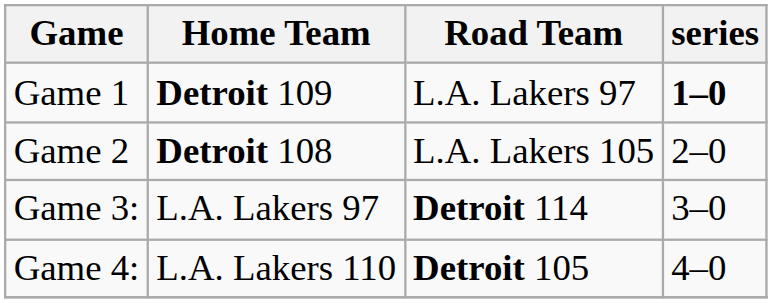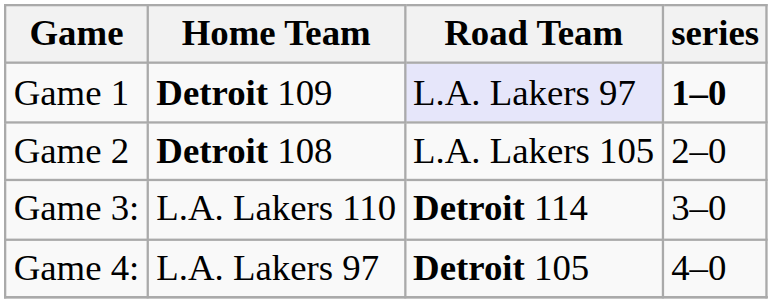 <table class="wikitable">
 <tr>
 <th>Game</th>
 <th>Home Team</th>
 <th>Road Team</th>
 <th>series</th>
 </tr>
 <tr>
 <td>Game 1</td>
 <td><strong>Detroit</strong> 109</td>
-<td>L.A. Lakers 97</td>
+<td style="background: lavender;">L.A. Lakers 97</td>
 <td><strong>1–0</strong></td>
 </tr>
 <tr>
 <td>Game 2</td>
 <td><strong>Detroit</strong> 108</td>
 <td>L.A. Lakers 105</td>
 <td>2–0</td>
 </tr>
 <tr>
 <td>Game 3:</td>
-<td>L.A. Lakers 97</td>
+<td>L.A. Lakers 110</td>
 <td><strong>Detroit</strong> 114</td>
 <td>3–0</td>
 </tr>
 <tr>
 <td>Game 4:</td>
-<td>L.A. Lakers 110</td>
+<td>L.A. Lakers 97</td>
 <td><strong>Detroit</strong> 105</td>
 <td>4–0</td>
 </tr>
 <tr>
 </tr>
 </table>
